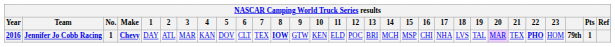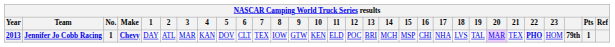 <table class="wikitable" style="text-align:center; font-size:75%">
 <tr>
 <th colspan=30><a href='#'>NASCAR Camping World Truck Series</a> results</th>
 </tr>
 <tr>
 <th>Year</th>
 <th>Team</th>
 <th>No.</th>
 <th>Make</th>
 <th>1</th>
 <th>2</th>
 <th>3</th>
 <th>4</th>
 <th>5</th>
 <th>6</th>
 <th>7</th>
 <th>8</th>
 <th>9</th>
 <th>10</th>
 <th>11</th>
 <th>12</th>
 <th>13</th>
 <th>14</th>
 <th>15</th>
 <th>16</th>
 <th>17</th>
 <th>18</th>
 <th>19</th>
 <th>20</th>
 <th>21</th>
 <th>22</th>
 <th>23</th>
 <th></th>
 <th>Pts</th>
 <th>Ref</th>
 </tr>
 <tr>
-<th><a href='#'>2016</a></th>
+<th><a href='#'>2013</a></th>
 <th><a href='#'>Jennifer Jo Cobb Racing</a></th>
 <th>1</th>
 <th><a href='#'>Chevy</a></th>
 <td><a href='#'>DAY</a></td>
 <td><a href='#'>ATL</a></td>
 <td><a href='#'>MAR</a></td>
 <td><a href='#'>KAN</a></td>
 <td><a href='#'>DOV</a></td>
 <td><a href='#'>CLT</a></td>
 <td><a href='#'>TEX</a></td>
-<td><strong><a href='#'>IOW</a></strong></td>
+<td><a href='#'>IOW</a></td>
 <td><a href='#'>GTW</a></td>
 <td><a href='#'>KEN</a></td>
 <td><a href='#'>ELD</a></td>
 <td><a href='#'>POC</a></td>
 <td><a href='#'>BRI</a></td>
 <td><a href='#'>MCH</a></td>
 <td><a href='#'>MSP</a></td>
 <td><a href='#'>CHI</a></td>
 <td><a href='#'>NHA</a></td>
 <td><a href='#'>LVS</a></td>
 <td><a href='#'>TAL</a></td>
 <td style="background:#EFCFFF;"><a href='#'>MAR</a><br></td>
 <td><a href='#'>TEX</a></td>
 <td><strong><a href='#'>PHO</a></strong></td>
 <td><a href='#'>HOM</a></td>
 <th>79th</th>
 <th>1</th>
 <th></th>
 </tr>
 </table>
